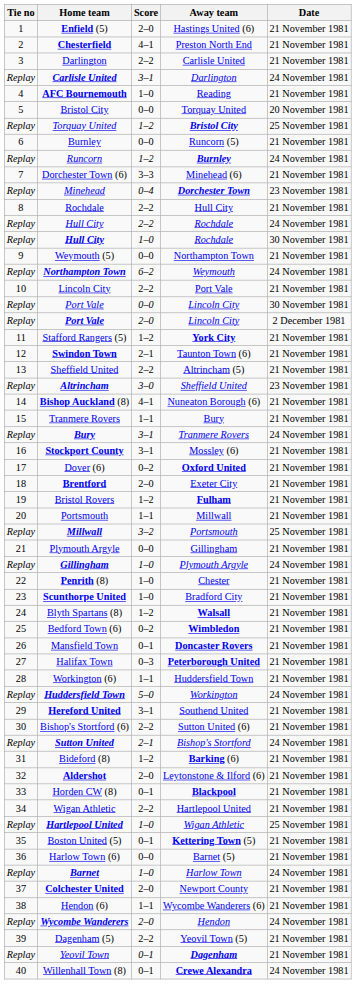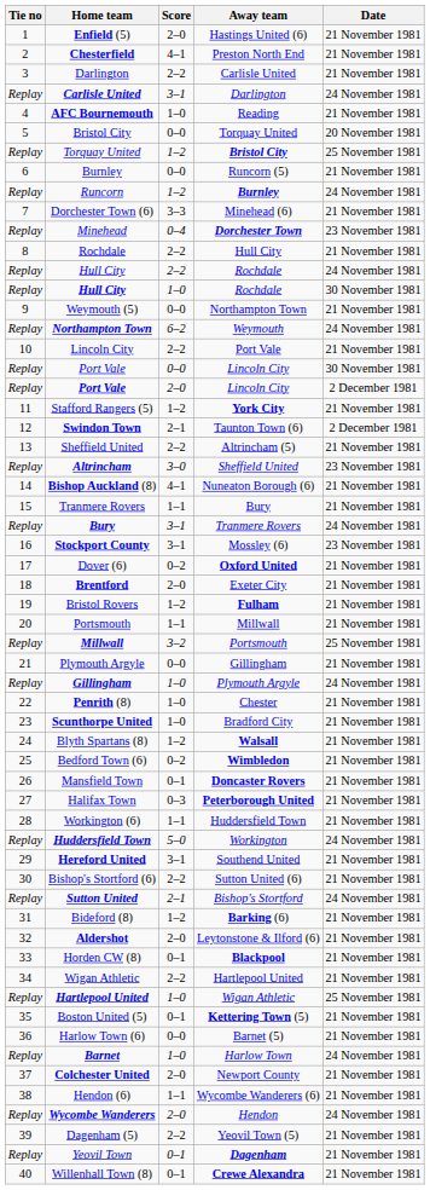 <table class="wikitable" style="text-align: center">
 <tr>
 <th>Tie no</th>
 <th>Home team</th>
 <th>Score</th>
 <th>Away team</th>
 <th>Date</th>
 </tr>
 <tr>
 <td>1</td>
 <td><strong><a href='#'>Enfield</a></strong> (5)</td>
 <td>2–0</td>
 <td><a href='#'>Hastings United</a> (6)</td>
 <td>21 November 1981</td>
 </tr>
 <tr>
 <td>2</td>
 <td><strong><a href='#'>Chesterfield</a></strong></td>
 <td>4–1</td>
 <td><a href='#'>Preston North End</a></td>
 <td>21 November 1981</td>
 </tr>
 <tr>
 <td>3</td>
 <td><a href='#'>Darlington</a></td>
 <td>2–2</td>
 <td><a href='#'>Carlisle United</a></td>
 <td>21 November 1981</td>
 </tr>
 <tr>
 <td><em>Replay</em></td>
 <td><strong><em><a href='#'>Carlisle United</a></em></strong></td>
 <td><em>3–1</em></td>
 <td><em><a href='#'>Darlington</a></em></td>
 <td>24 November 1981</td>
 </tr>
 <tr>
 <td>4</td>
 <td><strong><a href='#'>AFC Bournemouth</a></strong></td>
 <td>1–0</td>
 <td><a href='#'>Reading</a></td>
 <td>21 November 1981</td>
 </tr>
 <tr>
 <td>5</td>
 <td><a href='#'>Bristol City</a></td>
 <td>0–0</td>
 <td><a href='#'>Torquay United</a></td>
 <td>20 November 1981</td>
 </tr>
 <tr>
 <td><em>Replay</em></td>
 <td><em><a href='#'>Torquay United</a></em></td>
 <td><em>1–2</em></td>
 <td><strong><em><a href='#'>Bristol City</a></em></strong></td>
 <td>25 November 1981</td>
 </tr>
 <tr>
 <td>6</td>
 <td><a href='#'>Burnley</a></td>
 <td>0–0</td>
 <td><a href='#'>Runcorn</a> (5)</td>
 <td>21 November 1981</td>
 </tr>
 <tr>
 <td><em>Replay</em></td>
 <td><em><a href='#'>Runcorn</a></em></td>
 <td><em>1–2</em></td>
 <td><strong><em><a href='#'>Burnley</a></em></strong></td>
 <td>24 November 1981</td>
 </tr>
 <tr>
 <td>7</td>
 <td><a href='#'>Dorchester Town</a> (6)</td>
 <td>3–3</td>
 <td><a href='#'>Minehead</a> (6)</td>
 <td>21 November 1981</td>
 </tr>
 <tr>
 <td><em>Replay</em></td>
 <td><em><a href='#'>Minehead</a></em></td>
 <td><em>0–4</em></td>
 <td><strong><em><a href='#'>Dorchester Town</a></em></strong></td>
 <td>23 November 1981</td>
 </tr>
 <tr>
 <td>8</td>
 <td><a href='#'>Rochdale</a></td>
 <td>2–2</td>
 <td><a href='#'>Hull City</a></td>
 <td>21 November 1981</td>
 </tr>
 <tr>
 <td><em>Replay</em></td>
 <td><em><a href='#'>Hull City</a></em></td>
 <td><em>2–2</em></td>
 <td><em><a href='#'>Rochdale</a></em></td>
 <td>24 November 1981</td>
 </tr>
 <tr>
 <td><em>Replay</em></td>
 <td><strong><em><a href='#'>Hull City</a></em></strong></td>
 <td><em>1–0</em></td>
 <td><em><a href='#'>Rochdale</a></em></td>
 <td>30 November 1981</td>
 </tr>
 <tr>
 <td>9</td>
 <td><a href='#'>Weymouth</a> (5)</td>
 <td>0–0</td>
 <td><a href='#'>Northampton Town</a></td>
 <td>21 November 1981</td>
 </tr>
 <tr>
 <td><em>Replay</em></td>
 <td><strong><em><a href='#'>Northampton Town</a></em></strong></td>
 <td><em>6–2</em></td>
 <td><em><a href='#'>Weymouth</a></em></td>
 <td>24 November 1981</td>
 </tr>
 <tr>
 <td>10</td>
 <td><a href='#'>Lincoln City</a></td>
 <td>2–2</td>
 <td><a href='#'>Port Vale</a></td>
 <td>21 November 1981</td>
 </tr>
 <tr>
 <td><em>Replay</em></td>
 <td><em><a href='#'>Port Vale</a></em></td>
 <td><em>0–0</em></td>
 <td><em><a href='#'>Lincoln City</a></em></td>
 <td>30 November 1981</td>
 </tr>
 <tr>
 <td><em>Replay</em></td>
 <td><strong><em><a href='#'>Port Vale</a></em></strong></td>
 <td><em>2–0</em></td>
 <td><em><a href='#'>Lincoln City</a></em></td>
 <td>2 December 1981</td>
 </tr>
 <tr>
 <td>11</td>
 <td><a href='#'>Stafford Rangers</a> (5)</td>
 <td>1–2</td>
 <td><strong><a href='#'>York City</a></strong></td>
 <td>21 November 1981</td>
 </tr>
 <tr>
 <td>12</td>
 <td><strong><a href='#'>Swindon Town</a></strong></td>
 <td>2–1</td>
 <td><a href='#'>Taunton Town</a> (6)</td>
-<td>21 November 1981</td>
+<td>2 December 1981</td>
 </tr>
 <tr>
 <td>13</td>
 <td><a href='#'>Sheffield United</a></td>
 <td>2–2</td>
 <td><a href='#'>Altrincham</a> (5)</td>
 <td>21 November 1981</td>
 </tr>
 <tr>
 <td><em>Replay</em></td>
 <td><strong><em><a href='#'>Altrincham</a></em></strong></td>
 <td><em>3–0</em></td>
 <td><em><a href='#'>Sheffield United</a></em></td>
 <td>23 November 1981</td>
 </tr>
 <tr>
 <td>14</td>
 <td><strong><a href='#'>Bishop Auckland</a></strong> (8)</td>
 <td>4–1</td>
 <td><a href='#'>Nuneaton Borough</a> (6)</td>
 <td>21 November 1981</td>
 </tr>
 <tr>
 <td>15</td>
 <td><a href='#'>Tranmere Rovers</a></td>
 <td>1–1</td>
 <td><a href='#'>Bury</a></td>
 <td>21 November 1981</td>
 </tr>
 <tr>
 <td><em>Replay</em></td>
 <td><strong><em><a href='#'>Bury</a></em></strong></td>
 <td><em>3–1</em></td>
 <td><em><a href='#'>Tranmere Rovers</a></em></td>
 <td>24 November 1981</td>
 </tr>
 <tr>
 <td>16</td>
 <td><strong><a href='#'>Stockport County</a></strong></td>
 <td>3–1</td>
 <td><a href='#'>Mossley</a> (6)</td>
-<td>21 November 1981</td>
+<td>23 November 1981</td>
 </tr>
 <tr>
 <td>17</td>
 <td><a href='#'>Dover</a> (6)</td>
 <td>0–2</td>
 <td><strong><a href='#'>Oxford United</a></strong></td>
 <td>21 November 1981</td>
 </tr>
 <tr>
 <td>18</td>
 <td><strong><a href='#'>Brentford</a></strong></td>
 <td>2–0</td>
 <td><a href='#'>Exeter City</a></td>
 <td>21 November 1981</td>
 </tr>
 <tr>
 <td>19</td>
 <td><a href='#'>Bristol Rovers</a></td>
 <td>1–2</td>
 <td><strong><a href='#'>Fulham</a></strong></td>
 <td>21 November 1981</td>
 </tr>
 <tr>
 <td>20</td>
 <td><a href='#'>Portsmouth</a></td>
 <td>1–1</td>
 <td><a href='#'>Millwall</a></td>
 <td>21 November 1981</td>
 </tr>
 <tr>
 <td><em>Replay</em></td>
 <td><strong><em><a href='#'>Millwall</a></em></strong></td>
 <td><em>3–2</em></td>
 <td><em><a href='#'>Portsmouth</a></em></td>
 <td>25 November 1981</td>
 </tr>
 <tr>
 <td>21</td>
 <td><a href='#'>Plymouth Argyle</a></td>
 <td>0–0</td>
 <td><a href='#'>Gillingham</a></td>
 <td>21 November 1981</td>
 </tr>
 <tr>
 <td><em>Replay</em></td>
 <td><strong><em><a href='#'>Gillingham</a></em></strong></td>
 <td><em>1–0</em></td>
 <td><em><a href='#'>Plymouth Argyle</a></em></td>
 <td>24 November 1981</td>
 </tr>
 <tr>
 <td>22</td>
 <td><strong><a href='#'>Penrith</a></strong> (8)</td>
 <td>1–0</td>
 <td><a href='#'>Chester</a></td>
 <td>21 November 1981</td>
 </tr>
 <tr>
 <td>23</td>
 <td><strong><a href='#'>Scunthorpe United</a></strong></td>
 <td>1–0</td>
 <td><a href='#'>Bradford City</a></td>
 <td>21 November 1981</td>
 </tr>
 <tr>
 <td>24</td>
 <td><a href='#'>Blyth Spartans</a> (8)</td>
 <td>1–2</td>
 <td><strong><a href='#'>Walsall</a></strong></td>
 <td>21 November 1981</td>
 </tr>
 <tr>
 <td>25</td>
 <td><a href='#'>Bedford Town</a> (6)</td>
 <td>0–2</td>
 <td><strong><a href='#'>Wimbledon</a></strong></td>
 <td>21 November 1981</td>
 </tr>
 <tr>
 <td>26</td>
 <td><a href='#'>Mansfield Town</a></td>
 <td>0–1</td>
 <td><strong><a href='#'>Doncaster Rovers</a></strong></td>
 <td>21 November 1981</td>
 </tr>
 <tr>
 <td>27</td>
 <td><a href='#'>Halifax Town</a></td>
 <td>0–3</td>
 <td><strong><a href='#'>Peterborough United</a></strong></td>
 <td>21 November 1981</td>
 </tr>
 <tr>
 <td>28</td>
 <td><a href='#'>Workington</a> (6)</td>
 <td>1–1</td>
 <td><a href='#'>Huddersfield Town</a></td>
 <td>21 November 1981</td>
 </tr>
 <tr>
 <td><em>Replay</em></td>
 <td><strong><em><a href='#'>Huddersfield Town</a></em></strong></td>
 <td><em>5–0</em></td>
 <td><em><a href='#'>Workington</a></em></td>
 <td>24 November 1981</td>
 </tr>
 <tr>
 <td>29</td>
 <td><strong><a href='#'>Hereford United</a></strong></td>
 <td>3–1</td>
 <td><a href='#'>Southend United</a></td>
 <td>21 November 1981</td>
 </tr>
 <tr>
 <td>30</td>
 <td><a href='#'>Bishop's Stortford</a> (6)</td>
 <td>2–2</td>
 <td><a href='#'>Sutton United</a> (6)</td>
 <td>21 November 1981</td>
 </tr>
 <tr>
 <td><em>Replay</em></td>
 <td><strong><em><a href='#'>Sutton United</a></em></strong></td>
 <td><em>2–1</em></td>
 <td><em><a href='#'>Bishop's Stortford</a></em></td>
 <td>24 November 1981</td>
 </tr>
 <tr>
 <td>31</td>
 <td><a href='#'>Bideford</a> (8)</td>
 <td>1–2</td>
 <td><strong><a href='#'>Barking</a></strong> (6)</td>
 <td>21 November 1981</td>
 </tr>
 <tr>
 <td>32</td>
 <td><strong><a href='#'>Aldershot</a></strong></td>
 <td>2–0</td>
 <td><a href='#'>Leytonstone & Ilford</a> (6)</td>
 <td>21 November 1981</td>
 </tr>
 <tr>
 <td>33</td>
 <td><a href='#'>Horden CW</a> (8)</td>
 <td>0–1</td>
 <td><strong><a href='#'>Blackpool</a></strong></td>
 <td>21 November 1981</td>
 </tr>
 <tr>
 <td>34</td>
 <td><a href='#'>Wigan Athletic</a></td>
 <td>2–2</td>
 <td><a href='#'>Hartlepool United</a></td>
 <td>21 November 1981</td>
 </tr>
 <tr>
 <td><em>Replay</em></td>
 <td><strong><em><a href='#'>Hartlepool United</a></em></strong></td>
 <td><em>1–0</em></td>
 <td><em><a href='#'>Wigan Athletic</a></em></td>
 <td>25 November 1981</td>
 </tr>
 <tr>
 <td>35</td>
 <td><a href='#'>Boston United</a> (5)</td>
 <td>0–1</td>
 <td><strong><a href='#'>Kettering Town</a></strong> (5)</td>
 <td>21 November 1981</td>
 </tr>
 <tr>
 <td>36</td>
 <td><a href='#'>Harlow Town</a> (6)</td>
 <td>0–0</td>
 <td><a href='#'>Barnet</a> (5)</td>
 <td>21 November 1981</td>
 </tr>
 <tr>
 <td><em>Replay</em></td>
 <td><strong><em><a href='#'>Barnet</a></em></strong></td>
 <td><em>1–0</em></td>
 <td><em><a href='#'>Harlow Town</a></em></td>
 <td>24 November 1981</td>
 </tr>
 <tr>
 <td>37</td>
 <td><strong><a href='#'>Colchester United</a></strong></td>
 <td>2–0</td>
 <td><a href='#'>Newport County</a></td>
 <td>21 November 1981</td>
 </tr>
 <tr>
 <td>38</td>
 <td><a href='#'>Hendon</a> (6)</td>
 <td>1–1</td>
 <td><a href='#'>Wycombe Wanderers</a> (6)</td>
 <td>21 November 1981</td>
 </tr>
 <tr>
 <td><em>Replay</em></td>
 <td><strong><em><a href='#'>Wycombe Wanderers</a></em></strong></td>
 <td><em>2–0</em></td>
 <td><em><a href='#'>Hendon</a></em></td>
 <td>24 November 1981</td>
 </tr>
 <tr>
 <td>39</td>
 <td><a href='#'>Dagenham</a> (5)</td>
 <td>2–2</td>
 <td><a href='#'>Yeovil Town</a> (5)</td>
 <td>21 November 1981</td>
 </tr>
 <tr>
 <td><em>Replay</em></td>
 <td><em><a href='#'>Yeovil Town</a></em></td>
 <td><em>0–1</em></td>
 <td><strong><em><a href='#'>Dagenham</a></em></strong></td>
 <td>21 November 1981</td>
 </tr>
 <tr>
 <td>40</td>
 <td><a href='#'>Willenhall Town</a> (8)</td>
 <td>0–1</td>
 <td><strong><a href='#'>Crewe Alexandra</a></strong></td>
-<td>24 November 1981</td>
+<td>21 November 1981</td>
 </tr>
 </table>
